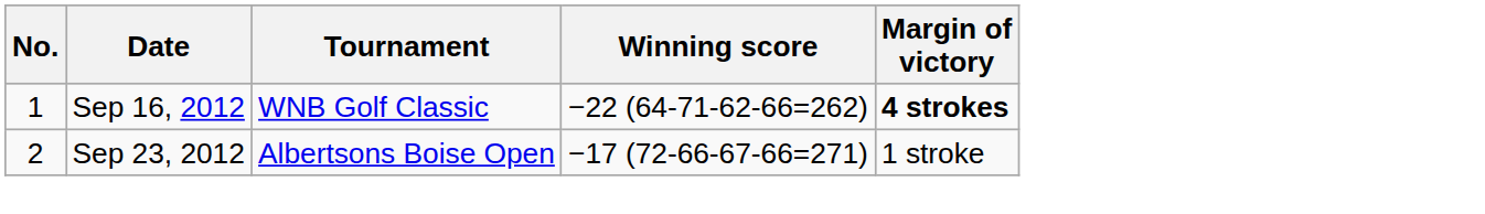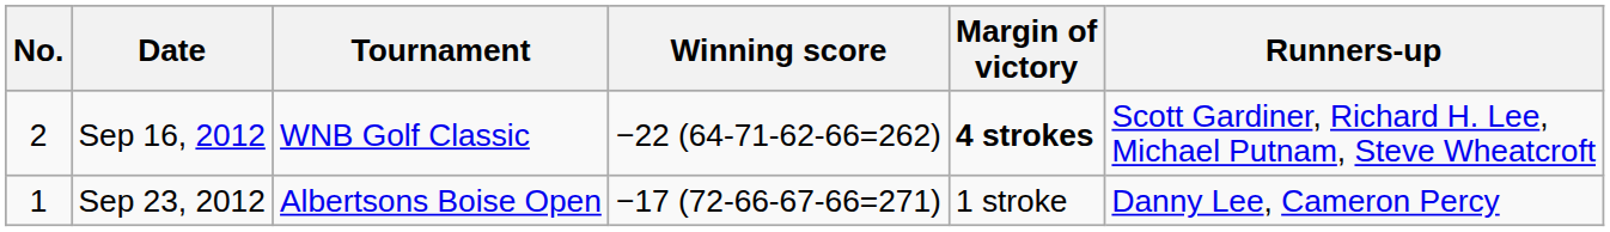 <table class="wikitable" style="font-size:95%;">
 <tr>
 <th>No.</th>
 <th>Date</th>
 <th>Tournament</th>
 <th>Winning score</th>
 <th>Margin of<br>victory</th>
+<th>Runners-up</th>
 </tr>
 <tr>
-<td align=center>1</td>
+<td align=center>2</td>
 <td align=right>Sep 16, <a href='#'>2012</a></td>
 <td><a href='#'>WNB Golf Classic</a></td>
 <td>−22 (64-71-62-66=262)</td>
 <td><strong>4 strokes</strong></td>
+<td> <a href='#'>Scott Gardiner</a>,  <a href='#'>Richard H. Lee</a>,<br> <a href='#'>Michael Putnam</a>,  <a href='#'>Steve Wheatcroft</a></td>
 </tr>
 <tr>
-<td align=center>2</td>
+<td align=center>1</td>
 <td align=right>Sep 23, 2012</td>
 <td><a href='#'>Albertsons Boise Open</a></td>
 <td>−17 (72-66-67-66=271)</td>
 <td>1 stroke</td>
+<td> <a href='#'>Danny Lee</a>,  <a href='#'>Cameron Percy</a></td>
 </tr>
 </table>
